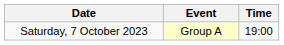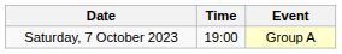 <table class="wikitable" style="text-align:center;">
 <tr>
 <th width=220>Date</th>
+<th width=50>Time</th>
 <th width=100>Event</th>
-<th width=50>Time</th>
 </tr>
 <tr>
 <td>Saturday, 7 October 2023</td>
+<td>19:00</td>
 <td bgcolor="ffffcc">Group A</td>
-<td>19:00</td>
 </tr>
 </table>
